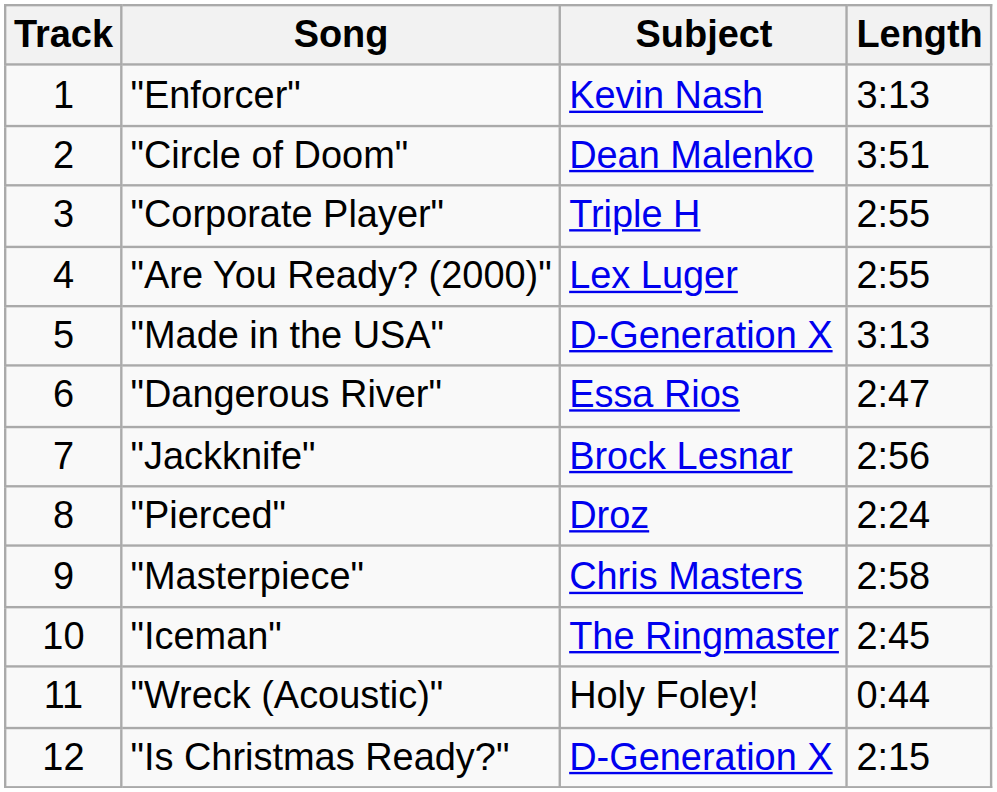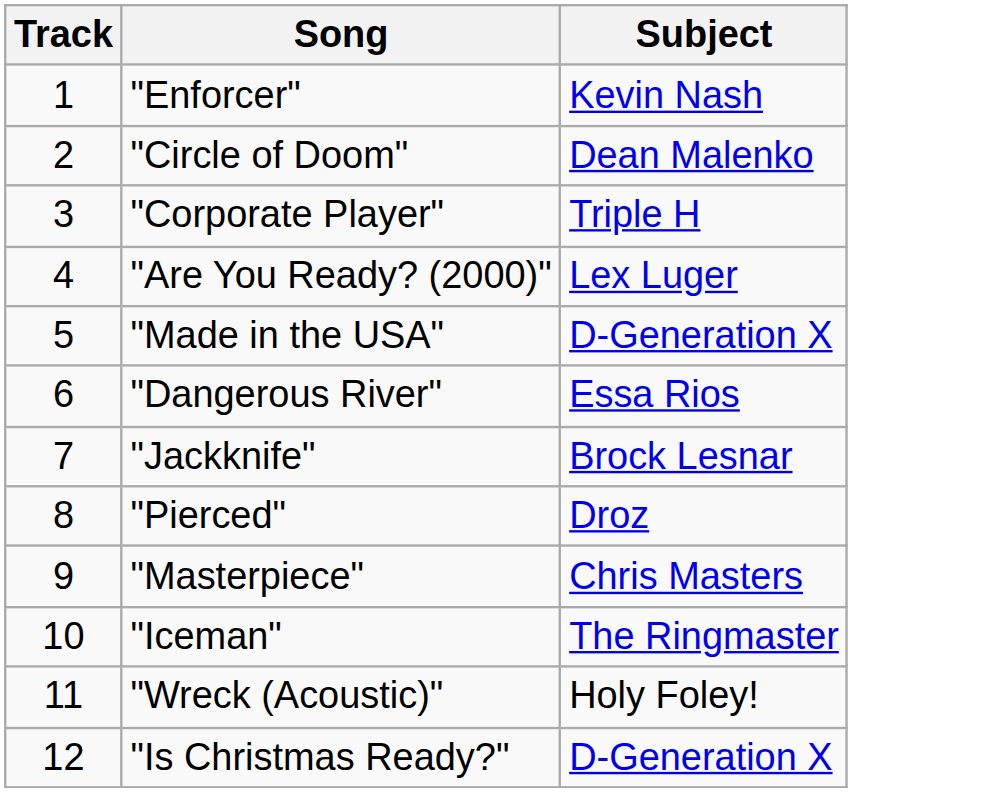 <table class="wikitable">
 <tr>
 <th>Track</th>
 <th>Song</th>
 <th>Subject</th>
-<th>Length</th>
 </tr>
 <tr>
 <td align=center>1</td>
 <td>"Enforcer"</td>
 <td><a href='#'>Kevin Nash</a></td>
-<td>3:13</td>
 </tr>
 <tr>
 <td align=center>2</td>
 <td>"Circle of Doom"</td>
 <td><a href='#'>Dean Malenko</a></td>
-<td>3:51</td>
 </tr>
 <tr>
 <td align=center>3</td>
 <td>"Corporate Player"</td>
 <td><a href='#'>Triple H</a></td>
-<td>2:55</td>
 </tr>
 <tr>
 <td align=center>4</td>
 <td>"Are You Ready? (2000)"</td>
 <td><a href='#'>Lex Luger</a></td>
-<td>2:55</td>
 </tr>
 <tr>
 <td align=center>5</td>
 <td>"Made in the USA"</td>
 <td><a href='#'>D-Generation X</a></td>
-<td>3:13</td>
 </tr>
 <tr>
 <td align=center>6</td>
 <td>"Dangerous River"</td>
 <td><a href='#'>Essa Rios</a></td>
-<td>2:47</td>
 </tr>
 <tr>
 <td align=center>7</td>
 <td>"Jackknife"</td>
 <td><a href='#'>Brock Lesnar</a></td>
-<td>2:56</td>
 </tr>
 <tr>
 <td align=center>8</td>
 <td>"Pierced"</td>
 <td><a href='#'>Droz</a></td>
-<td>2:24</td>
 </tr>
 <tr>
 <td align=center>9</td>
 <td>"Masterpiece"</td>
 <td><a href='#'>Chris Masters</a></td>
-<td>2:58</td>
 </tr>
 <tr>
 <td align=center>10</td>
 <td>"Iceman"</td>
 <td><a href='#'>The Ringmaster</a></td>
-<td>2:45</td>
 </tr>
 <tr>
 <td align=center>11</td>
 <td>"Wreck (Acoustic)"</td>
 <td>Holy Foley!</td>
-<td>0:44</td>
 </tr>
 <tr>
 <td align=center>12</td>
 <td>"Is Christmas Ready?"</td>
 <td><a href='#'>D-Generation X</a></td>
-<td>2:15</td>
 </tr>
 </table>
